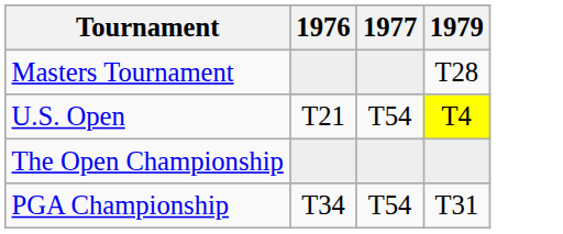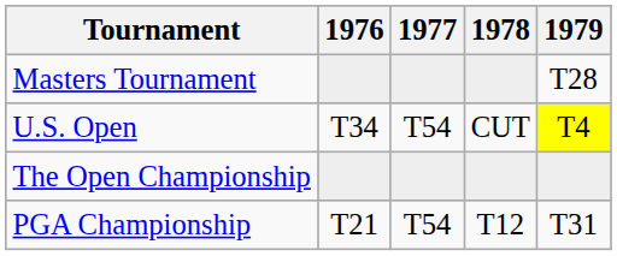 <table class="wikitable" style="font-size:95%;text-align:center;">
 <tr>
 <th>Tournament</th>
 <th>1976</th>
 <th>1977</th>
+<th>1978</th>
 <th>1979</th>
 </tr>
 <tr>
 <td align=left><a href='#'>Masters Tournament</a></td>
 <td style="background:#eeeeee;"></td>
 <td style="background:#eeeeee;"></td>
+<td style="background:#eeeeee;"></td>
 <td>T28</td>
 </tr>
 <tr>
 <td align=left><a href='#'>U.S. Open</a></td>
-<td>T21</td>
+<td>T34</td>
 <td>T54</td>
+<td>CUT</td>
 <td style="background:yellow;">T4</td>
 </tr>
 <tr>
 <td align=left><a href='#'>The Open Championship</a></td>
 <td style="background:#eeeeee;"></td>
 <td style="background:#eeeeee;"></td>
 <td style="background:#eeeeee;"></td>
+<td style="background:#eeeeee;"></td>
 </tr>
 <tr>
 <td align=left><a href='#'>PGA Championship</a></td>
-<td>T34</td>
+<td>T21</td>
 <td>T54</td>
+<td>T12</td>
 <td>T31</td>
 </tr>
 </table>
